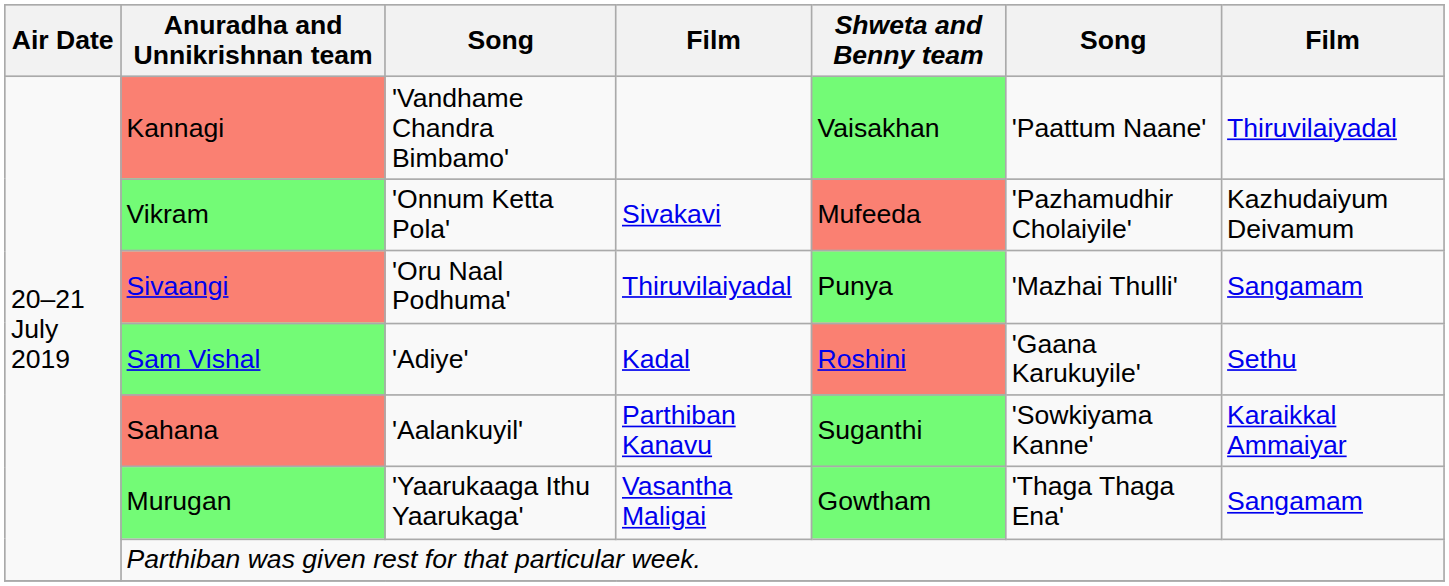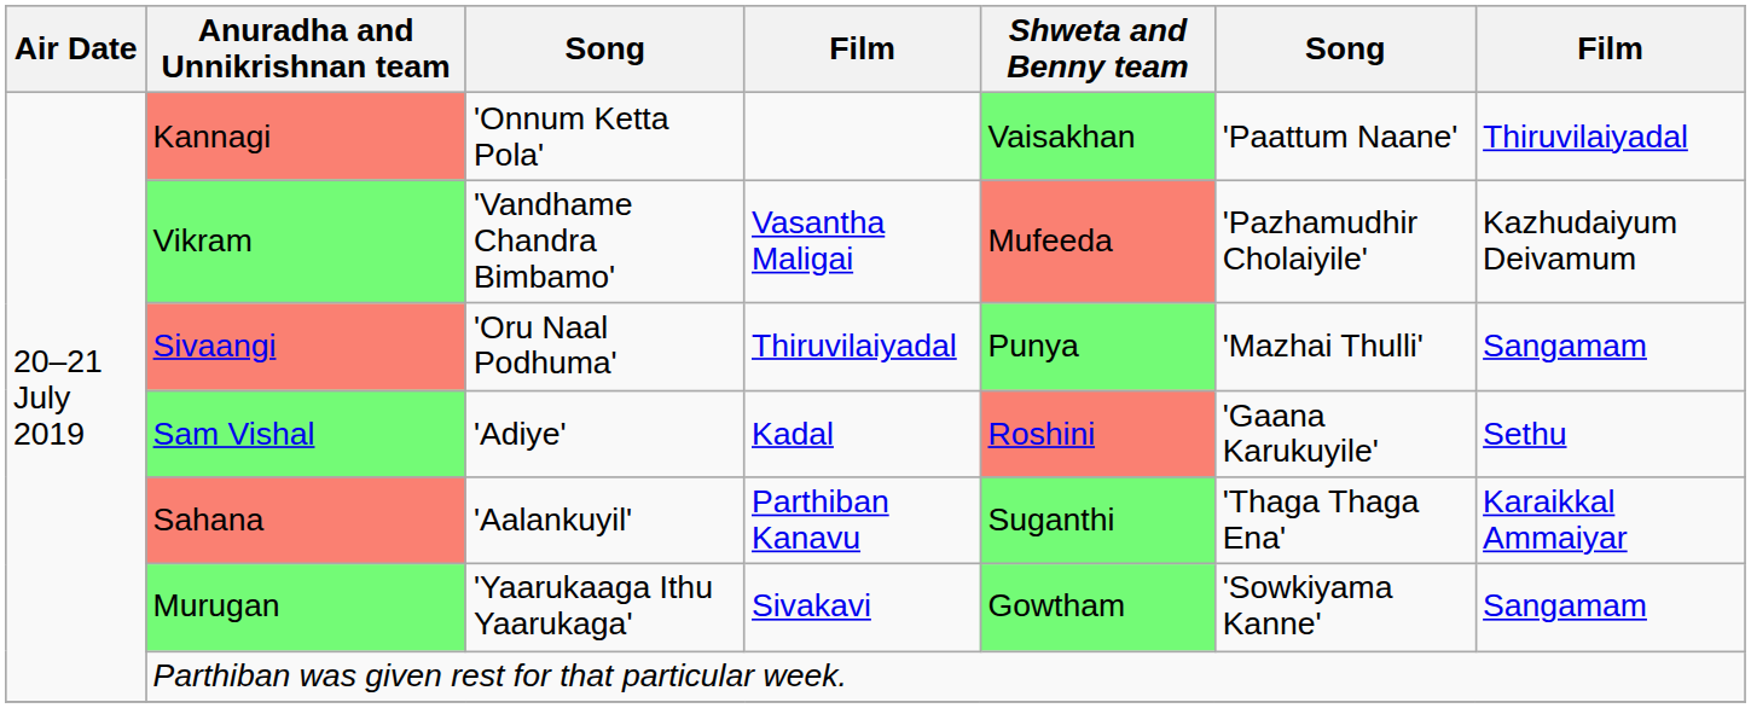 <table class="wikitable sortable">
 <tr>
 <th>Air Date</th>
 <th>Anuradha and Unnikrishnan team</th>
 <th>Song</th>
 <th>Film</th>
 <th><em>Shweta and Benny team</em></th>
 <th>Song</th>
 <th>Film</th>
 </tr>
 <tr>
 <td rowspan="7">20–21 July 2019</td>
 <td style="background:salmon">Kannagi</td>
-<td>'Vandhame Chandra Bimbamo'</td>
+<td>'Onnum Ketta Pola'</td>
 <td></td>
 <td style="background:#73FB76">Vaisakhan</td>
 <td>'Paattum Naane'</td>
 <td><a href='#'>Thiruvilaiyadal</a></td>
 </tr>
 <tr>
 <td style="background:#73FB76;">Vikram</td>
-<td>'Onnum Ketta Pola'</td>
-<td><a href='#'>Sivakavi</a></td>
+<td>'Vandhame Chandra Bimbamo'</td>
+<td><a href='#'>Vasantha Maligai</a></td>
 <td style="background:salmon">Mufeeda</td>
 <td>'Pazhamudhir Cholaiyile'</td>
 <td>Kazhudaiyum Deivamum</td>
 </tr>
 <tr>
 <td style="background:salmon"><a href='#'>Sivaangi</a></td>
 <td>'Oru Naal Podhuma'</td>
 <td><a href='#'>Thiruvilaiyadal</a></td>
 <td style="background:#73FB76;">Punya</td>
 <td>'Mazhai Thulli'</td>
 <td><a href='#'>Sangamam</a></td>
 </tr>
 <tr>
 <td style="background:#73FB76;"><a href='#'>Sam Vishal</a></td>
 <td>'Adiye'</td>
 <td><a href='#'>Kadal</a></td>
 <td style="background:salmon"><a href='#'>Roshini</a></td>
 <td>'Gaana Karukuyile'</td>
 <td><a href='#'>Sethu</a></td>
 </tr>
 <tr>
 <td style="background:salmon">Sahana</td>
 <td>'Aalankuyil'</td>
 <td><a href='#'>Parthiban Kanavu</a></td>
 <td style="background:#73FB76;">Suganthi</td>
-<td>'Sowkiyama Kanne'</td>
+<td>'Thaga Thaga Ena'</td>
 <td><a href='#'>Karaikkal Ammaiyar</a></td>
 </tr>
 <tr>
 <td style="background:#73FB76;">Murugan</td>
 <td>'Yaarukaaga Ithu Yaarukaga'</td>
-<td><a href='#'>Vasantha Maligai</a></td>
+<td><a href='#'>Sivakavi</a></td>
 <td style="background:#73FB76;">Gowtham</td>
-<td>'Thaga Thaga Ena'</td>
+<td>'Sowkiyama Kanne'</td>
 <td><a href='#'>Sangamam</a></td>
 </tr>
 <tr>
 <td colspan="6"><em>Parthiban was given rest for that particular week.</em></td>
 </tr>
 <tr>
 </tr>
 </table>
